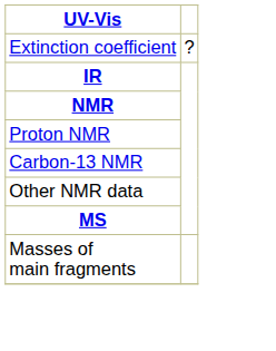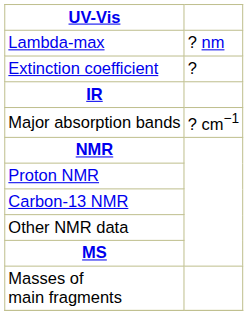 <table border="1" cellspacing="0" cellpadding="3" style="margin: 0 0 0 0.5em; background: #FFFFFF; border-collapse: collapse; border-color: #C0C090;">
 <tr>
 <th><a href='#'>UV-Vis</a></th>
+</tr>
+<tr>
+<td><a href='#'>Lambda-max</a></td>
+<td>? <a href='#'>nm</a></td>
 </tr>
 <tr>
 <td><a href='#'>Extinction coefficient</a></td>
 <td>?</td>
 </tr>
 <tr>
 <th><a href='#'>IR</a></th>
+</tr>
+<tr>
+<td>Major absorption bands</td>
+<td>? cm<sup>−1</sup></td>
 </tr>
 <tr>
 <th><a href='#'>NMR</a></th>
 </tr>
 <tr>
 <td><a href='#'>Proton NMR</a> </td>
 </tr>
 <tr>
 <td><a href='#'>Carbon-13 NMR</a> </td>
 </tr>
 <tr>
 <td>Other NMR data </td>
 </tr>
 <tr>
 <th><a href='#'>MS</a></th>
 </tr>
 <tr>
 <td>Masses of <br>main fragments</td>
 <td></td>
 </tr>
 <tr>
 </tr>
 </table>
